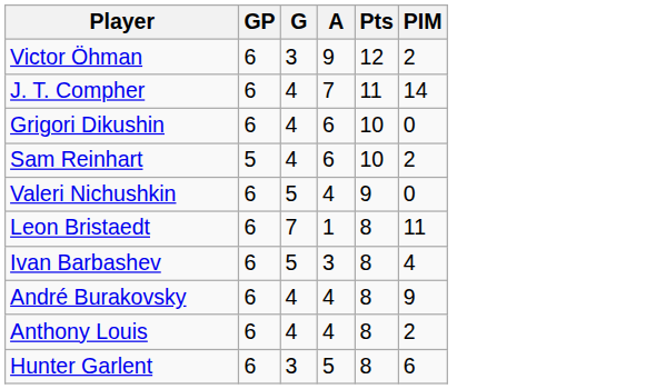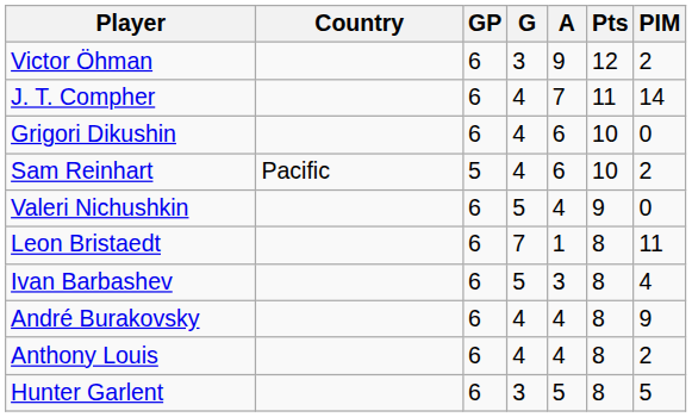 <table class="wikitable">
 <tr>
 <th width=165>Player</th>
+<th width=135>Country</th>
 <th width=20>GP</th>
 <th width=20>G</th>
 <th width=20>A</th>
 <th width=20>Pts</th>
 <th width=20>PIM</th>
 </tr>
 <tr>
 <td><a href='#'>Victor Öhman</a></td>
+<td></td>
 <td>6</td>
 <td>3</td>
 <td>9</td>
 <td>12</td>
 <td>2</td>
 </tr>
 <tr>
 <td><a href='#'>J. T. Compher</a></td>
+<td></td>
 <td>6</td>
 <td>4</td>
 <td>7</td>
 <td>11</td>
 <td>14</td>
 </tr>
 <tr>
 <td><a href='#'>Grigori Dikushin</a></td>
+<td></td>
 <td>6</td>
 <td>4</td>
 <td>6</td>
 <td>10</td>
 <td>0</td>
 </tr>
 <tr>
 <td><a href='#'>Sam Reinhart</a></td>
+<td> Pacific</td>
 <td>5</td>
 <td>4</td>
 <td>6</td>
 <td>10</td>
 <td>2</td>
 </tr>
 <tr>
 <td><a href='#'>Valeri Nichushkin</a></td>
+<td></td>
 <td>6</td>
 <td>5</td>
 <td>4</td>
 <td>9</td>
 <td>0</td>
 </tr>
 <tr>
 <td><a href='#'>Leon Bristaedt</a></td>
+<td></td>
 <td>6</td>
 <td>7</td>
 <td>1</td>
 <td>8</td>
 <td>11</td>
 </tr>
 <tr>
 <td><a href='#'>Ivan Barbashev</a></td>
+<td></td>
 <td>6</td>
 <td>5</td>
 <td>3</td>
 <td>8</td>
 <td>4</td>
 </tr>
 <tr>
 <td><a href='#'>André Burakovsky</a></td>
+<td></td>
 <td>6</td>
 <td>4</td>
 <td>4</td>
 <td>8</td>
 <td>9</td>
 </tr>
 <tr>
 <td><a href='#'>Anthony Louis</a></td>
+<td></td>
 <td>6</td>
 <td>4</td>
 <td>4</td>
 <td>8</td>
 <td>2</td>
 </tr>
 <tr>
 <td><a href='#'>Hunter Garlent</a></td>
+<td></td>
 <td>6</td>
 <td>3</td>
 <td>5</td>
 <td>8</td>
-<td>6</td>
+<td>5</td>
 </tr>
 </table>
